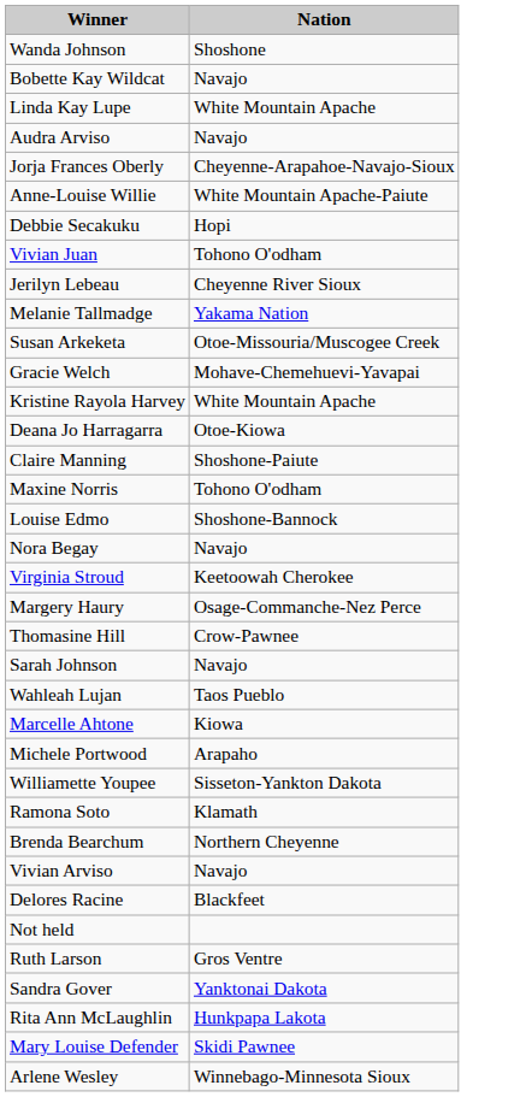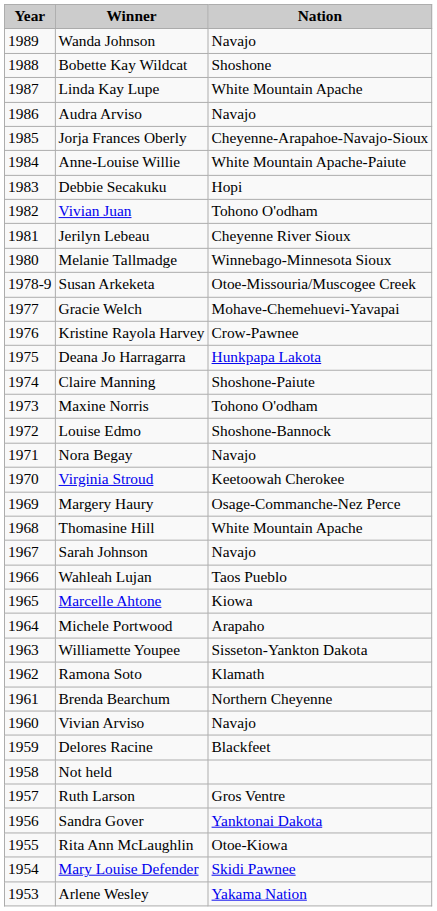 <table class="wikitable">
 <tr>
+<th style="background:#ccc; ">Year</th>
 <th style="background:#ccc;">Winner</th>
 <th style="background:#ccc; ">Nation</th>
 </tr>
 <tr>
+<td>1989</td>
 <td>Wanda Johnson</td>
+<td>Navajo</td>
+</tr>
+<tr>
+<td>1988</td>
+<td>Bobette Kay Wildcat</td>
 <td>Shoshone</td>
 </tr>
 <tr>
-<td>Bobette Kay Wildcat</td>
-<td>Navajo</td>
-</tr>
-<tr>
+<td>1987</td>
 <td>Linda Kay Lupe</td>
 <td>White Mountain Apache</td>
 </tr>
 <tr>
+<td>1986</td>
 <td>Audra Arviso</td>
 <td>Navajo</td>
 </tr>
 <tr>
+<td>1985</td>
 <td>Jorja Frances Oberly</td>
 <td>Cheyenne-Arapahoe-Navajo-Sioux</td>
 </tr>
 <tr>
+<td>1984</td>
 <td>Anne-Louise Willie</td>
 <td>White Mountain Apache-Paiute</td>
 </tr>
 <tr>
+<td>1983</td>
 <td>Debbie Secakuku</td>
 <td>Hopi</td>
 </tr>
 <tr>
+<td>1982</td>
 <td><a href='#'>Vivian Juan</a></td>
 <td>Tohono O'odham</td>
 </tr>
 <tr>
+<td>1981</td>
 <td>Jerilyn Lebeau</td>
 <td>Cheyenne River Sioux</td>
 </tr>
 <tr>
+<td>1980</td>
 <td>Melanie Tallmadge</td>
-<td><a href='#'>Yakama Nation</a></td>
+<td>Winnebago-Minnesota Sioux</td>
 </tr>
 <tr>
+<td>1978-9</td>
 <td>Susan Arkeketa</td>
 <td>Otoe-Missouria/Muscogee Creek</td>
 </tr>
 <tr>
+<td>1977</td>
 <td>Gracie Welch</td>
 <td>Mohave-Chemehuevi-Yavapai</td>
 </tr>
 <tr>
+<td>1976</td>
 <td>Kristine Rayola Harvey</td>
-<td>White Mountain Apache</td>
+<td>Crow-Pawnee</td>
 </tr>
 <tr>
+<td>1975</td>
 <td>Deana Jo Harragarra</td>
-<td>Otoe-Kiowa</td>
+<td><a href='#'>Hunkpapa Lakota</a></td>
 </tr>
 <tr>
+<td>1974</td>
 <td>Claire Manning</td>
 <td>Shoshone-Paiute</td>
 </tr>
 <tr>
+<td>1973</td>
 <td>Maxine Norris</td>
 <td>Tohono O'odham</td>
 </tr>
 <tr>
+<td>1972</td>
 <td>Louise Edmo</td>
 <td>Shoshone-Bannock</td>
 </tr>
 <tr>
+<td>1971</td>
 <td>Nora Begay</td>
 <td>Navajo</td>
 </tr>
 <tr>
+<td>1970</td>
 <td><a href='#'>Virginia Stroud</a></td>
 <td>Keetoowah Cherokee</td>
 </tr>
 <tr>
+<td>1969</td>
 <td>Margery Haury</td>
 <td>Osage-Commanche-Nez Perce</td>
 </tr>
 <tr>
+<td>1968</td>
 <td>Thomasine Hill</td>
-<td>Crow-Pawnee</td>
+<td>White Mountain Apache</td>
 </tr>
 <tr>
+<td>1967</td>
 <td>Sarah Johnson</td>
 <td>Navajo</td>
 </tr>
 <tr>
+<td>1966</td>
 <td>Wahleah Lujan</td>
 <td>Taos Pueblo</td>
 </tr>
 <tr>
+<td>1965</td>
 <td><a href='#'>Marcelle Ahtone</a></td>
 <td>Kiowa</td>
 </tr>
 <tr>
+<td>1964</td>
 <td>Michele Portwood</td>
 <td>Arapaho</td>
 </tr>
 <tr>
+<td>1963</td>
 <td>Williamette Youpee</td>
 <td>Sisseton-Yankton Dakota</td>
 </tr>
 <tr>
+<td>1962</td>
 <td>Ramona Soto</td>
 <td>Klamath</td>
 </tr>
 <tr>
+<td>1961</td>
 <td>Brenda Bearchum</td>
 <td>Northern Cheyenne</td>
 </tr>
 <tr>
+<td>1960</td>
 <td>Vivian Arviso</td>
 <td>Navajo</td>
 </tr>
 <tr>
+<td>1959</td>
 <td>Delores Racine</td>
 <td>Blackfeet</td>
 </tr>
 <tr>
+<td>1958</td>
 <td>Not held</td>
 <td> </td>
 </tr>
 <tr>
+<td>1957</td>
 <td>Ruth Larson</td>
 <td>Gros Ventre</td>
 </tr>
 <tr>
+<td>1956</td>
 <td>Sandra Gover</td>
 <td><a href='#'>Yanktonai Dakota</a></td>
 </tr>
 <tr>
+<td>1955</td>
 <td>Rita Ann McLaughlin</td>
-<td><a href='#'>Hunkpapa Lakota</a></td>
+<td>Otoe-Kiowa</td>
 </tr>
 <tr>
+<td>1954</td>
 <td><a href='#'>Mary Louise Defender</a></td>
 <td><a href='#'>Skidi Pawnee</a></td>
 </tr>
 <tr>
+<td>1953</td>
 <td>Arlene Wesley</td>
-<td>Winnebago-Minnesota Sioux</td>
+<td><a href='#'>Yakama Nation</a></td>
 </tr>
 </table>
